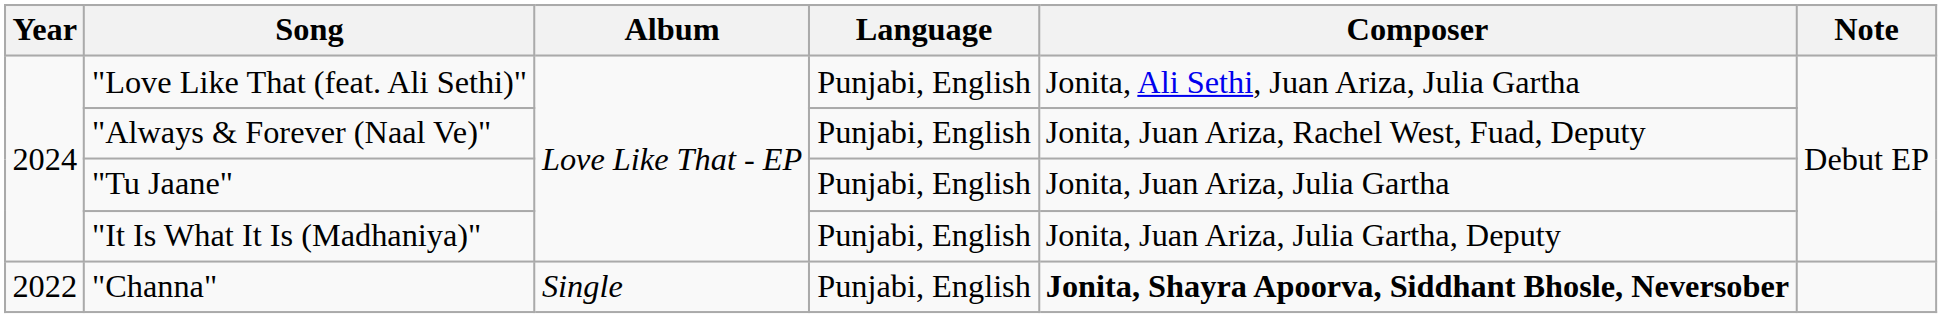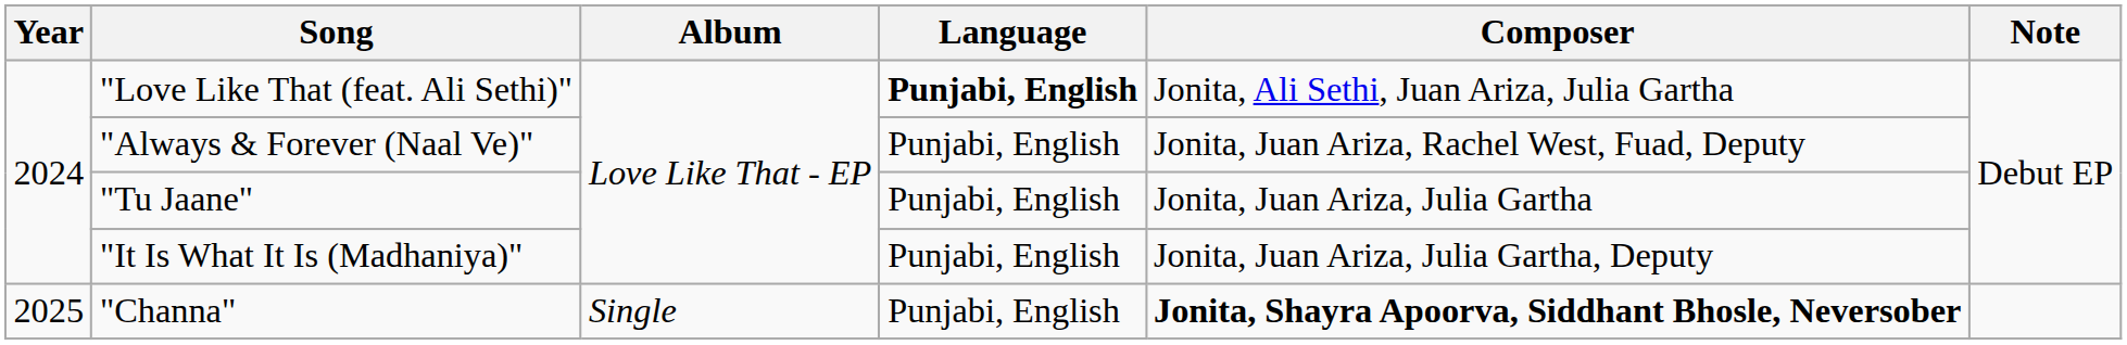 <table class="wikitable sortable">
 <tr>
 <th>Year</th>
 <th>Song</th>
 <th>Album</th>
 <th>Language</th>
 <th>Composer</th>
 <th>Note</th>
 </tr>
 <tr>
 <td rowspan="4">2024</td>
 <td>"Love Like That (feat. Ali Sethi)"</td>
 <td rowspan="4"><em>Love Like That - EP</em></td>
-<td>Punjabi, English</td>
+<td><strong>Punjabi, English</strong></td>
 <td>Jonita, <a href='#'>Ali Sethi</a>, Juan Ariza, Julia Gartha</td>
 <td rowspan="4">Debut EP</td>
 </tr>
 <tr>
 <td>"Always & Forever (Naal Ve)"</td>
 <td>Punjabi, English</td>
 <td>Jonita, Juan Ariza, Rachel West, Fuad, Deputy</td>
 </tr>
 <tr>
 <td>"Tu Jaane"</td>
 <td>Punjabi, English</td>
 <td>Jonita, Juan Ariza, Julia Gartha</td>
 </tr>
 <tr>
 <td>"It Is What It Is (Madhaniya)"</td>
 <td>Punjabi, English</td>
 <td>Jonita, Juan Ariza, Julia Gartha, Deputy</td>
 </tr>
 <tr>
-<td>2022</td>
+<td>2025</td>
 <td>"Channa"</td>
 <td><em>Single</em></td>
 <td>Punjabi, English</td>
 <td><strong>Jonita, Shayra Apoorva, Siddhant Bhosle, Neversober</strong></td>
 <td></td>
 </tr>
 </table>
